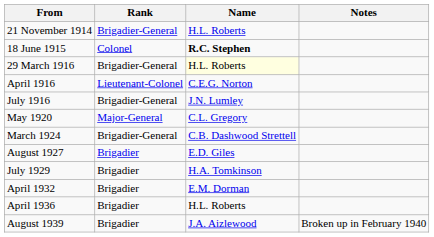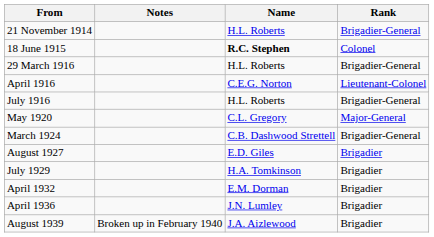 <table class="wikitable">
 <tr>
 <th>From</th>
+<th>Notes</th>
+<th>Name</th>
 <th>Rank</th>
-<th>Name</th>
-<th>Notes</th>
 </tr>
 <tr>
 <td>21 November 1914</td>
+<td></td>
+<td><a href='#'>H.L. Roberts</a></td>
 <td><a href='#'>Brigadier-General</a></td>
-<td><a href='#'>H.L. Roberts</a></td>
-<td></td>
 </tr>
 <tr>
 <td>18 June 1915</td>
+<td></td>
+<td><strong>R.C. Stephen</strong></td>
 <td><a href='#'>Colonel</a></td>
-<td><strong>R.C. Stephen</strong></td>
-<td></td>
 </tr>
 <tr>
 <td>29 March 1916</td>
+<td></td>
+<td>H.L. Roberts</td>
 <td>Brigadier-General</td>
-<td style="background: lightyellow;">H.L. Roberts</td>
-<td></td>
 </tr>
 <tr>
 <td>April 1916</td>
+<td></td>
+<td><a href='#'>C.E.G. Norton</a></td>
 <td><a href='#'>Lieutenant-Colonel</a></td>
-<td><a href='#'>C.E.G. Norton</a></td>
-<td></td>
 </tr>
 <tr>
 <td>July 1916</td>
+<td></td>
+<td>H.L. Roberts</td>
 <td>Brigadier-General</td>
-<td><a href='#'>J.N. Lumley</a></td>
-<td></td>
 </tr>
 <tr>
 <td>May 1920</td>
+<td></td>
+<td><a href='#'>C.L. Gregory</a></td>
 <td><a href='#'>Major-General</a></td>
-<td><a href='#'>C.L. Gregory</a></td>
-<td></td>
 </tr>
 <tr>
 <td>March 1924</td>
+<td></td>
+<td><a href='#'>C.B. Dashwood Strettell</a></td>
 <td>Brigadier-General</td>
-<td><a href='#'>C.B. Dashwood Strettell</a></td>
-<td></td>
 </tr>
 <tr>
 <td>August 1927</td>
+<td></td>
+<td><a href='#'>E.D. Giles</a></td>
 <td><a href='#'>Brigadier</a></td>
-<td><a href='#'>E.D. Giles</a></td>
-<td></td>
 </tr>
 <tr>
 <td>July 1929</td>
+<td></td>
+<td><a href='#'>H.A. Tomkinson</a></td>
 <td>Brigadier</td>
-<td><a href='#'>H.A. Tomkinson</a></td>
-<td></td>
 </tr>
 <tr>
 <td>April 1932</td>
+<td></td>
+<td><a href='#'>E.M. Dorman</a></td>
 <td>Brigadier</td>
-<td><a href='#'>E.M. Dorman</a></td>
-<td></td>
 </tr>
 <tr>
 <td>April 1936</td>
+<td></td>
+<td><a href='#'>J.N. Lumley</a></td>
 <td>Brigadier</td>
-<td>H.L. Roberts</td>
-<td></td>
 </tr>
 <tr>
 <td>August 1939</td>
+<td>Broken up in February 1940</td>
+<td><a href='#'>J.A. Aizlewood</a></td>
 <td>Brigadier</td>
-<td><a href='#'>J.A. Aizlewood</a></td>
-<td>Broken up in February 1940</td>
 </tr>
 </table>
